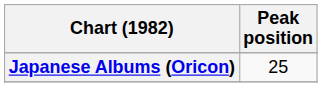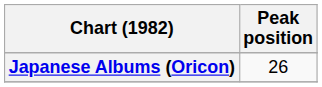 <table class="wikitable sortable plainrowheaders">
 <tr>
 <th>Chart (1982)</th>
 <th>Peak<br>position</th>
 </tr>
 <tr>
 </tr>
 <tr>
 <th scope="row"><a href='#'>Japanese Albums</a> (<a href='#'>Oricon</a>)</th>
-<td align="center">25</td>
+<td align="center">26</td>
 </tr>
 <tr>
 </tr>
 <tr>
 </tr>
 </table>
